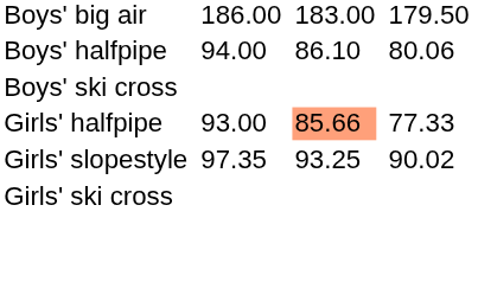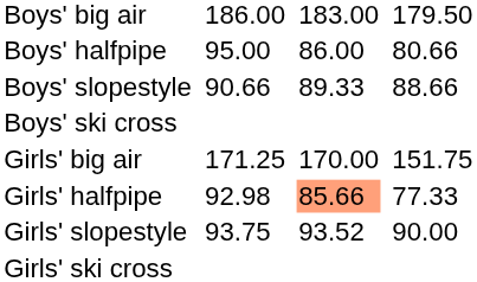 <table>
 <tr>
 <td>Boys' big air<br></td>
 <td></td>
 <td>186.00</td>
 <td></td>
 <td>183.00</td>
 <td></td>
 <td>179.50</td>
 </tr>
 <tr>
 <td>Boys' halfpipe<br></td>
 <td></td>
-<td>94.00</td>
+<td>95.00</td>
 <td></td>
-<td>86.10</td>
+<td>86.00</td>
 <td></td>
-<td>80.06</td>
+<td>80.66</td>
+</tr>
+<tr>
+<td>Boys' slopestyle<br></td>
+<td></td>
+<td>90.66</td>
+<td></td>
+<td>89.33</td>
+<td></td>
+<td>88.66</td>
 </tr>
 <tr>
 <td>Boys' ski cross<br></td>
 <td colspan=2></td>
 <td colspan=2></td>
 <td colspan=2></td>
 </tr>
 <tr>
+<td>Girls' big air<br></td>
+<td></td>
+<td>171.25</td>
+<td></td>
+<td>170.00</td>
+<td></td>
+<td>151.75</td>
+</tr>
+<tr>
 <td>Girls' halfpipe<br></td>
 <td></td>
-<td>93.00</td>
+<td>92.98</td>
 <td></td>
 <td style="background: lightsalmon;">85.66</td>
 <td></td>
 <td>77.33</td>
 </tr>
 <tr>
 <td>Girls' slopestyle<br></td>
 <td></td>
-<td>97.35</td>
+<td>93.75</td>
 <td></td>
-<td>93.25</td>
+<td>93.52</td>
 <td></td>
-<td>90.02</td>
+<td>90.00</td>
 </tr>
 <tr>
 <td>Girls' ski cross<br></td>
 <td colspan=2></td>
 <td colspan=2></td>
 <td colspan=2></td>
 </tr>
 </table>
